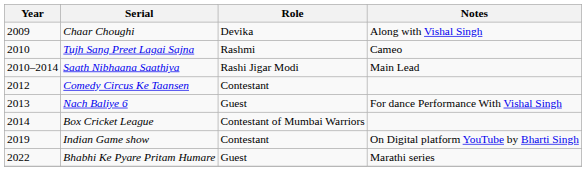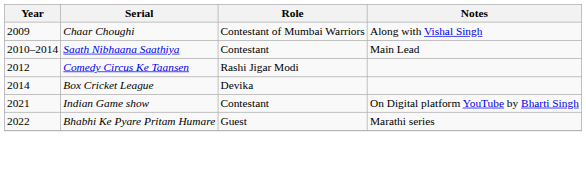 <table class="wikitable">
 <tr>
 <th>Year</th>
 <th>Serial</th>
 <th>Role</th>
 <th>Notes</th>
 </tr>
 <tr>
 <td>2009</td>
 <td><em>Chaar Choughi</em></td>
-<td>Devika</td>
+<td>Contestant of Mumbai Warriors</td>
 <td>Along with <a href='#'>Vishal Singh</a></td>
-</tr>
-<tr>
-<td>2010</td>
-<td><em><a href='#'>Tujh Sang Preet Lagai Sajna</a></em></td>
-<td>Rashmi</td>
-<td>Cameo</td>
 </tr>
 <tr>
 <td>2010–2014</td>
 <td><em><a href='#'>Saath Nibhaana Saathiya</a></em></td>
-<td>Rashi Jigar Modi</td>
+<td>Contestant</td>
 <td>Main Lead</td>
 </tr>
 <tr>
 <td>2012</td>
 <td><em><a href='#'>Comedy Circus Ke Taansen</a></em></td>
-<td>Contestant</td>
+<td>Rashi Jigar Modi</td>
 <td></td>
-</tr>
-<tr>
-<td>2013</td>
-<td><em><a href='#'>Nach Baliye 6</a></em></td>
-<td>Guest</td>
-<td>For dance Performance With <a href='#'>Vishal Singh</a></td>
 </tr>
 <tr>
 <td>2014</td>
 <td><em>Box Cricket League</em></td>
-<td>Contestant of Mumbai Warriors</td>
+<td>Devika</td>
 <td></td>
 </tr>
 <tr>
-<td>2019</td>
+<td>2021</td>
 <td><em>Indian Game show</em></td>
 <td>Contestant</td>
 <td>On Digital platform  <a href='#'>YouTube</a> by <a href='#'>Bharti Singh</a></td>
 </tr>
 <tr>
 <td>2022</td>
 <td><em>Bhabhi Ke Pyare Pritam Humare</em></td>
 <td>Guest</td>
 <td>Marathi series</td>
 </tr>
 <tr>
 </tr>
 </table>
